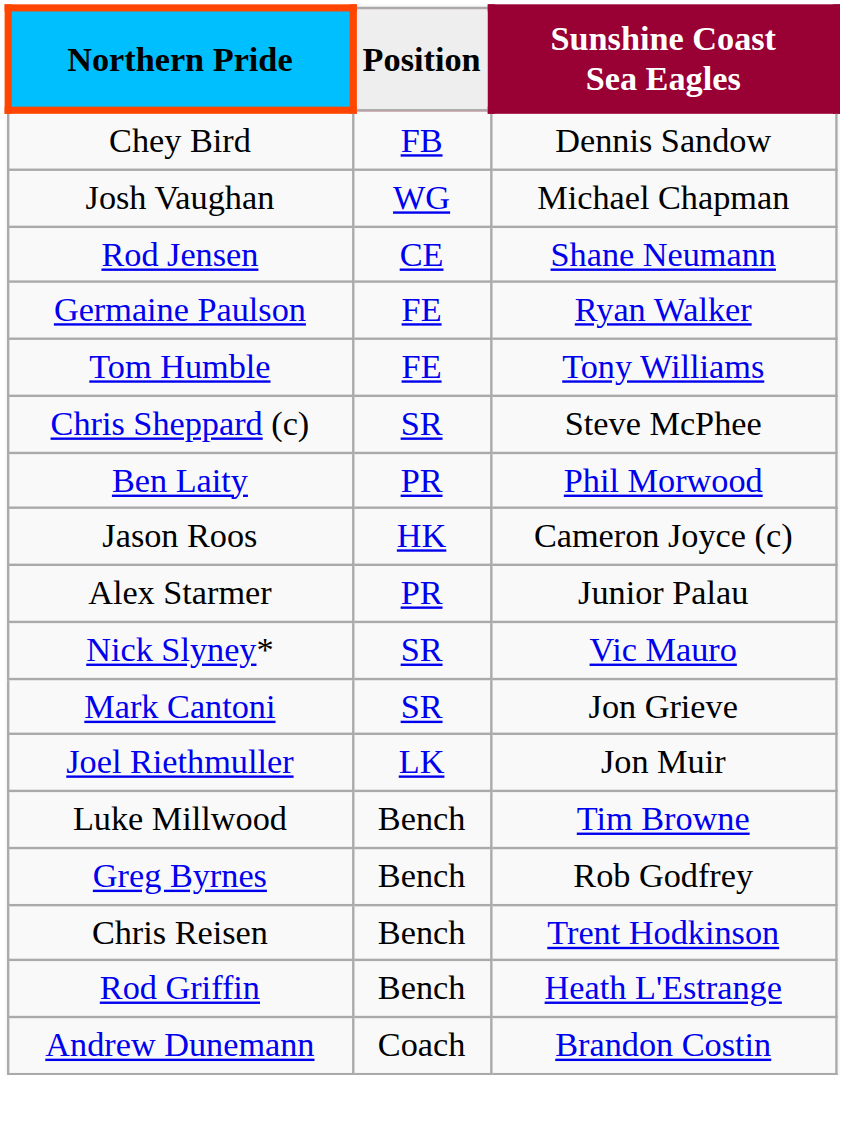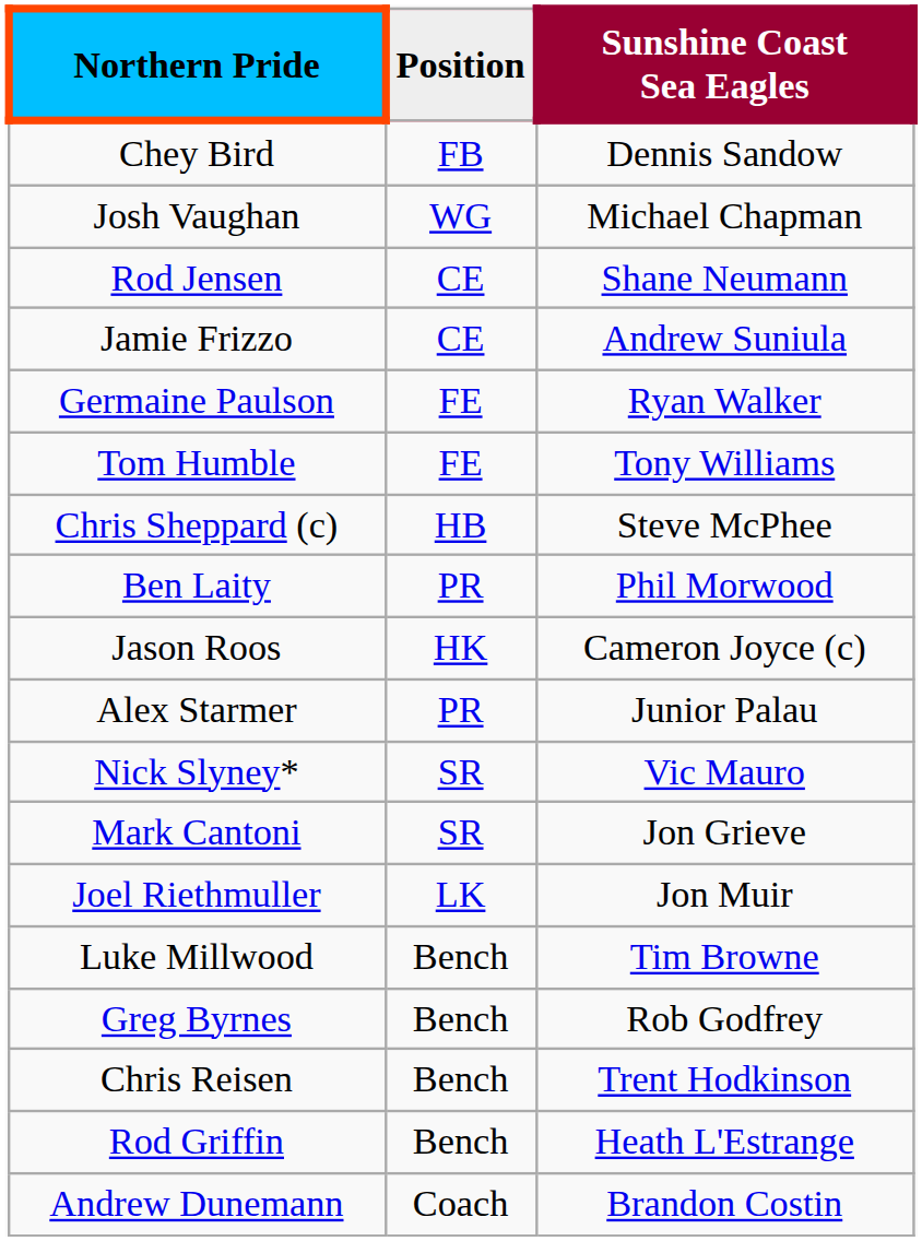 <table class="wikitable" style="float:right; font-size:90%; text-align:center; margin-left:1em;">
 <tr style="background:#f03;">
 <th align="centre" width="136" style="border: 3px solid #FF4500; background: #00BFFF; color: black">Northern Pride</th>
 <th align="center" style="background: #eeeeee; color: black">Position</th>
 <th align="centre" width="136" style="border: 3px solid #990033; background: #990033; color: white">Sunshine Coast<br>Sea Eagles</th>
 </tr>
 <tr>
 <td>Chey Bird</td>
 <td><a href='#'>FB</a></td>
 <td>Dennis Sandow</td>
 </tr>
 <tr>
 <td>Josh Vaughan</td>
 <td><a href='#'>WG</a></td>
 <td>Michael Chapman</td>
 </tr>
 <tr>
 <td><a href='#'>Rod Jensen</a></td>
 <td><a href='#'>CE</a></td>
 <td><a href='#'>Shane Neumann</a></td>
 </tr>
 <tr>
+<td>Jamie Frizzo</td>
+<td><a href='#'>CE</a></td>
+<td><a href='#'>Andrew Suniula</a></td>
+</tr>
+<tr>
 <td><a href='#'>Germaine Paulson</a></td>
 <td><a href='#'>FE</a></td>
 <td><a href='#'>Ryan Walker</a></td>
 </tr>
 <tr>
 <td><a href='#'>Tom Humble</a></td>
 <td><a href='#'>FE</a></td>
 <td><a href='#'>Tony Williams</a></td>
 </tr>
 <tr>
 <td><a href='#'>Chris Sheppard</a> (c)</td>
-<td><a href='#'>SR</a></td>
+<td><a href='#'>HB</a></td>
 <td>Steve McPhee</td>
 </tr>
 <tr>
 <td><a href='#'>Ben Laity</a></td>
 <td><a href='#'>PR</a></td>
 <td><a href='#'>Phil Morwood</a></td>
 </tr>
 <tr>
 <td>Jason Roos</td>
 <td><a href='#'>HK</a></td>
 <td>Cameron Joyce (c)</td>
 </tr>
 <tr>
 <td>Alex Starmer</td>
 <td><a href='#'>PR</a></td>
 <td>Junior Palau</td>
 </tr>
 <tr>
 <td><a href='#'>Nick Slyney</a>*</td>
 <td><a href='#'>SR</a></td>
 <td><a href='#'>Vic Mauro</a></td>
 </tr>
 <tr>
 <td><a href='#'>Mark Cantoni</a></td>
 <td><a href='#'>SR</a></td>
 <td>Jon Grieve</td>
 </tr>
 <tr>
 <td><a href='#'>Joel Riethmuller</a></td>
 <td><a href='#'>LK</a></td>
 <td>Jon Muir</td>
 </tr>
 <tr>
 <td>Luke Millwood</td>
 <td>Bench</td>
 <td><a href='#'>Tim Browne</a></td>
 </tr>
 <tr>
 <td><a href='#'>Greg Byrnes</a></td>
 <td>Bench</td>
 <td>Rob Godfrey</td>
 </tr>
 <tr>
 <td>Chris Reisen</td>
 <td>Bench</td>
 <td><a href='#'>Trent Hodkinson</a></td>
 </tr>
 <tr>
 <td><a href='#'>Rod Griffin</a></td>
 <td>Bench</td>
 <td><a href='#'>Heath L'Estrange</a></td>
 </tr>
 <tr>
 <td><a href='#'>Andrew Dunemann</a></td>
 <td>Coach</td>
 <td><a href='#'>Brandon Costin</a></td>
 </tr>
 </table>
